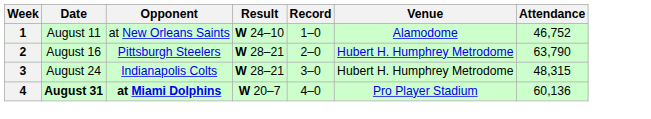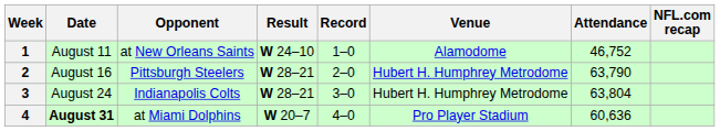 <table class="wikitable" style="text-align:center">
 <tr>
 <th>Week</th>
 <th>Date</th>
 <th>Opponent</th>
 <th>Result</th>
 <th>Record</th>
 <th>Venue</th>
 <th>Attendance</th>
+<th>NFL.com<br>recap</th>
 </tr>
 <tr style="background:#cfc">
 <th>1</th>
 <td>August 11</td>
 <td>at <a href='#'>New Orleans Saints</a></td>
 <td><strong>W</strong> 24–10</td>
 <td>1–0</td>
 <td><a href='#'>Alamodome</a> </td>
 <td>46,752</td>
+<td></td>
 </tr>
 <tr style="background:#cfc">
 <th>2</th>
 <td>August 16</td>
 <td><a href='#'>Pittsburgh Steelers</a></td>
 <td><strong>W</strong> 28–21</td>
 <td>2–0</td>
 <td><a href='#'>Hubert H. Humphrey Metrodome</a></td>
 <td>63,790</td>
+<td></td>
 </tr>
 <tr style="background:#cfc">
 <th>3</th>
 <td>August 24</td>
 <td><a href='#'>Indianapolis Colts</a></td>
 <td><strong>W</strong> 28–21</td>
 <td>3–0</td>
 <td>Hubert H. Humphrey Metrodome</td>
-<td>48,315</td>
+<td>63,804</td>
+<td></td>
 </tr>
 <tr style="background:#cfc">
 <th>4</th>
 <td><strong>August 31</strong></td>
-<td><strong>at <a href='#'>Miami Dolphins</a></strong></td>
+<td>at <a href='#'>Miami Dolphins</a></td>
 <td><strong>W</strong> 20–7</td>
 <td>4–0</td>
 <td><a href='#'>Pro Player Stadium</a></td>
-<td>60,136</td>
+<td>60,636</td>
+<td></td>
 </tr>
 </table>
